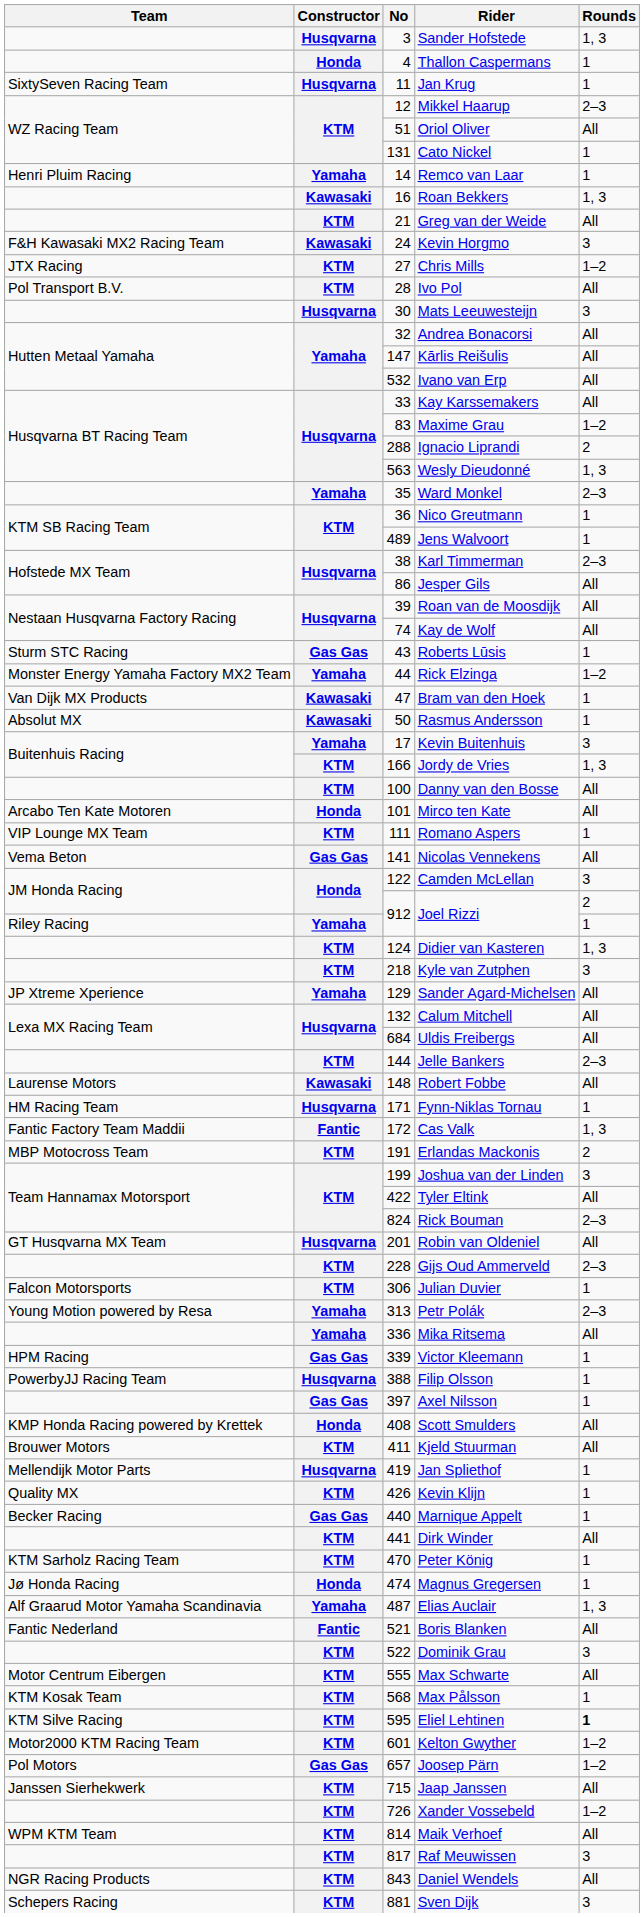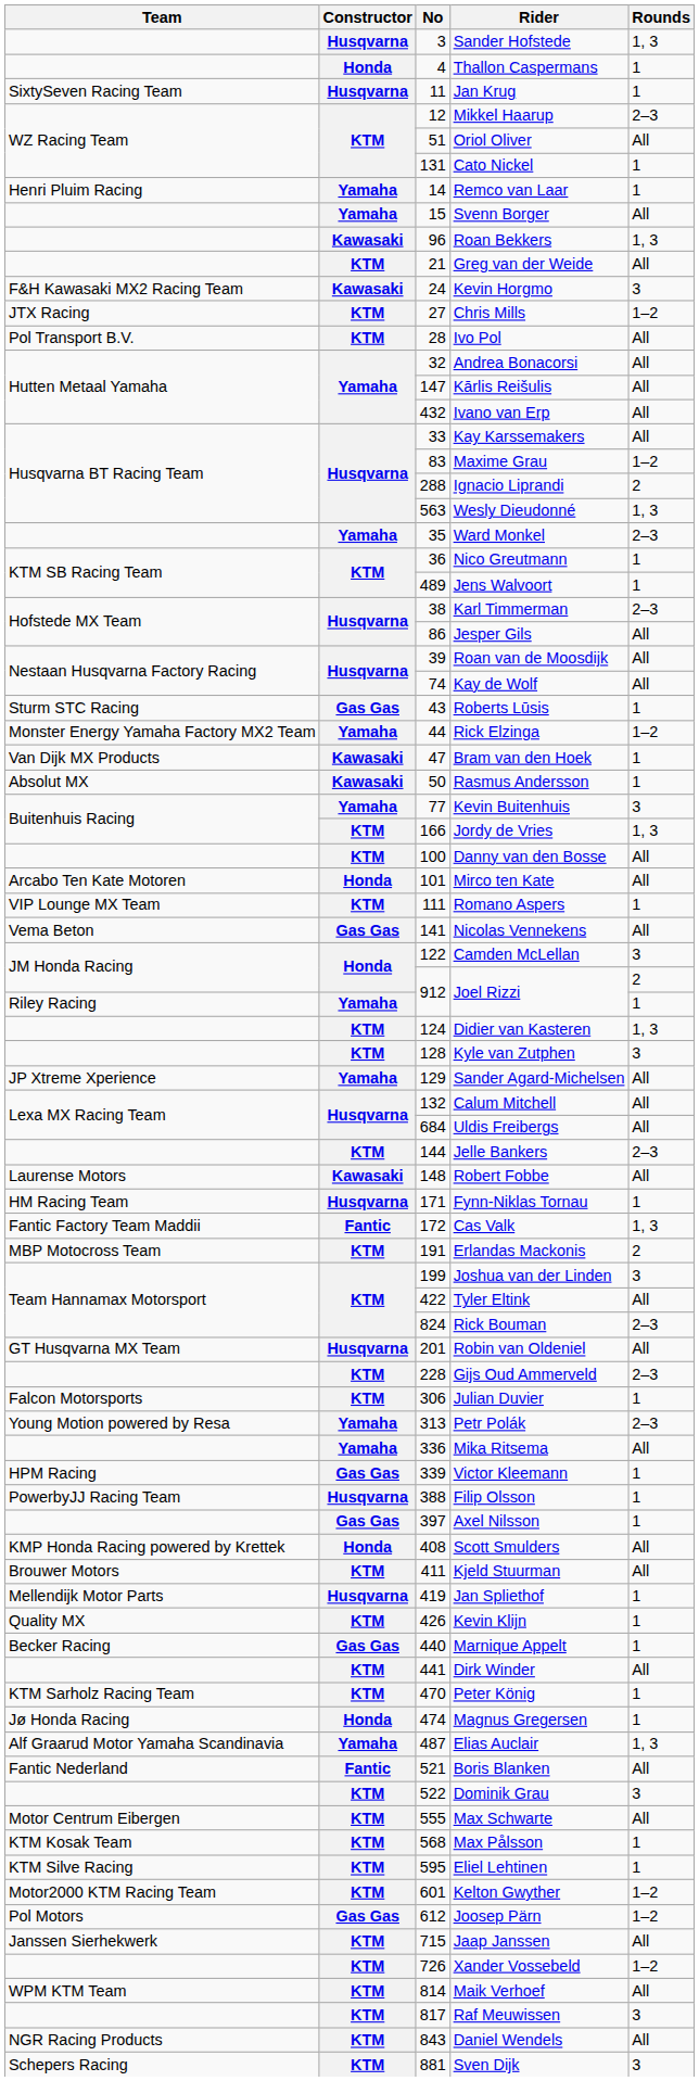 <table class="wikitable" style="font-size: 85%;">
 <tr>
 <th>Team</th>
 <th>Constructor</th>
 <th>No</th>
 <th>Rider</th>
 <th>Rounds</th>
 </tr>
 <tr>
 <td></td>
 <th><a href='#'>Husqvarna</a></th>
 <td align="right">3</td>
 <td> <a href='#'>Sander Hofstede</a></td>
 <td>1, 3</td>
 </tr>
 <tr>
 <td></td>
 <th><a href='#'>Honda</a></th>
 <td align="right">4</td>
 <td> <a href='#'>Thallon Caspermans</a></td>
 <td>1</td>
 </tr>
 <tr>
 <td>SixtySeven Racing Team</td>
 <th><a href='#'>Husqvarna</a></th>
 <td align="right">11</td>
 <td> <a href='#'>Jan Krug</a></td>
 <td>1</td>
 </tr>
 <tr>
 <td rowspan=3>WZ Racing Team</td>
 <th rowspan=3><a href='#'>KTM</a></th>
 <td align="right">12</td>
 <td> <a href='#'>Mikkel Haarup</a></td>
 <td>2–3</td>
 </tr>
 <tr>
 <td align="right">51</td>
 <td> <a href='#'>Oriol Oliver</a></td>
 <td>All</td>
 </tr>
 <tr>
 <td align="right">131</td>
 <td> <a href='#'>Cato Nickel</a></td>
 <td>1</td>
 </tr>
 <tr>
 <td>Henri Pluim Racing</td>
 <th><a href='#'>Yamaha</a></th>
 <td align="right">14</td>
 <td> <a href='#'>Remco van Laar</a></td>
 <td>1</td>
 </tr>
 <tr>
 <td></td>
+<th><a href='#'>Yamaha</a></th>
+<td align="right">15</td>
+<td> <a href='#'>Svenn Borger</a></td>
+<td>All</td>
+</tr>
+<tr>
+<td></td>
 <th><a href='#'>Kawasaki</a></th>
-<td align="right">16</td>
+<td align="right">96</td>
 <td> <a href='#'>Roan Bekkers</a></td>
 <td>1, 3</td>
 </tr>
 <tr>
 <td></td>
 <th><a href='#'>KTM</a></th>
 <td align="right">21</td>
 <td> <a href='#'>Greg van der Weide</a></td>
 <td>All</td>
 </tr>
 <tr>
 <td>F&H Kawasaki MX2 Racing Team</td>
 <th><a href='#'>Kawasaki</a></th>
 <td align="right">24</td>
 <td> <a href='#'>Kevin Horgmo</a></td>
 <td>3</td>
 </tr>
 <tr>
 <td>JTX Racing</td>
 <th><a href='#'>KTM</a></th>
 <td align="right">27</td>
 <td> <a href='#'>Chris Mills</a></td>
 <td>1–2</td>
 </tr>
 <tr>
 <td>Pol Transport B.V.</td>
 <th><a href='#'>KTM</a></th>
 <td align="right">28</td>
 <td> <a href='#'>Ivo Pol</a></td>
 <td>All</td>
 </tr>
 <tr>
-<td></td>
-<th><a href='#'>Husqvarna</a></th>
-<td align="right">30</td>
-<td> <a href='#'>Mats Leeuwesteijn</a></td>
-<td>3</td>
-</tr>
-<tr>
 <td rowspan=3>Hutten Metaal Yamaha</td>
 <th rowspan=3><a href='#'>Yamaha</a></th>
 <td align="right">32</td>
 <td> <a href='#'>Andrea Bonacorsi</a></td>
 <td>All</td>
 </tr>
 <tr>
 <td align="right">147</td>
 <td> <a href='#'>Kārlis Reišulis</a></td>
 <td>All</td>
 </tr>
 <tr>
-<td align="right">532</td>
+<td align="right">432</td>
 <td> <a href='#'>Ivano van Erp</a></td>
 <td>All</td>
 </tr>
 <tr>
 <td rowspan=4>Husqvarna BT Racing Team</td>
 <th rowspan=4><a href='#'>Husqvarna</a></th>
 <td align="right">33</td>
 <td> <a href='#'>Kay Karssemakers</a></td>
 <td>All</td>
 </tr>
 <tr>
 <td align="right">83</td>
 <td> <a href='#'>Maxime Grau</a></td>
 <td>1–2</td>
 </tr>
 <tr>
 <td align="right">288</td>
 <td> <a href='#'>Ignacio Liprandi</a></td>
 <td>2</td>
 </tr>
 <tr>
 <td align="right">563</td>
 <td> <a href='#'>Wesly Dieudonné</a></td>
 <td>1, 3</td>
 </tr>
 <tr>
 <td></td>
 <th><a href='#'>Yamaha</a></th>
 <td align="right">35</td>
 <td> <a href='#'>Ward Monkel</a></td>
 <td>2–3</td>
 </tr>
 <tr>
 <td rowspan=2>KTM SB Racing Team</td>
 <th rowspan=2><a href='#'>KTM</a></th>
 <td align="right">36</td>
 <td> <a href='#'>Nico Greutmann</a></td>
 <td>1</td>
 </tr>
 <tr>
 <td align="right">489</td>
 <td> <a href='#'>Jens Walvoort</a></td>
 <td>1</td>
 </tr>
 <tr>
 <td rowspan=2>Hofstede MX Team</td>
 <th rowspan=2><a href='#'>Husqvarna</a></th>
 <td align="right">38</td>
 <td> <a href='#'>Karl Timmerman</a></td>
 <td>2–3</td>
 </tr>
 <tr>
 <td align="right">86</td>
 <td> <a href='#'>Jesper Gils</a></td>
 <td>All</td>
 </tr>
 <tr>
 <td rowspan=2>Nestaan Husqvarna Factory Racing</td>
 <th rowspan=2><a href='#'>Husqvarna</a></th>
 <td align="right">39</td>
 <td> <a href='#'>Roan van de Moosdijk</a></td>
 <td>All</td>
 </tr>
 <tr>
 <td align="right">74</td>
 <td> <a href='#'>Kay de Wolf</a></td>
 <td>All</td>
 </tr>
 <tr>
 <td>Sturm STC Racing</td>
 <th><a href='#'>Gas Gas</a></th>
 <td align="right">43</td>
 <td> <a href='#'>Roberts Lūsis</a></td>
 <td>1</td>
 </tr>
 <tr>
 <td>Monster Energy Yamaha Factory MX2 Team</td>
 <th><a href='#'>Yamaha</a></th>
 <td align="right">44</td>
 <td> <a href='#'>Rick Elzinga</a></td>
 <td>1–2</td>
 </tr>
 <tr>
 <td>Van Dijk MX Products</td>
 <th><a href='#'>Kawasaki</a></th>
 <td align="right">47</td>
 <td> <a href='#'>Bram van den Hoek</a></td>
 <td>1</td>
 </tr>
 <tr>
 <td>Absolut MX</td>
 <th><a href='#'>Kawasaki</a></th>
 <td align="right">50</td>
 <td> <a href='#'>Rasmus Andersson</a></td>
 <td>1</td>
 </tr>
 <tr>
 <td rowspan=2>Buitenhuis Racing</td>
 <th><a href='#'>Yamaha</a></th>
-<td align="right">17</td>
+<td align="right">77</td>
 <td> <a href='#'>Kevin Buitenhuis</a></td>
 <td>3</td>
 </tr>
 <tr>
 <th><a href='#'>KTM</a></th>
 <td align="right">166</td>
 <td> <a href='#'>Jordy de Vries</a></td>
 <td>1, 3</td>
 </tr>
 <tr>
 <td></td>
 <th><a href='#'>KTM</a></th>
 <td align="right">100</td>
 <td> <a href='#'>Danny van den Bosse</a></td>
 <td>All</td>
 </tr>
 <tr>
 <td>Arcabo Ten Kate Motoren</td>
 <th><a href='#'>Honda</a></th>
 <td align="right">101</td>
 <td> <a href='#'>Mirco ten Kate</a></td>
 <td>All</td>
 </tr>
 <tr>
 <td>VIP Lounge MX Team</td>
 <th><a href='#'>KTM</a></th>
 <td align="right">111</td>
 <td> <a href='#'>Romano Aspers</a></td>
 <td>1</td>
 </tr>
 <tr>
 <td>Vema Beton</td>
 <th><a href='#'>Gas Gas</a></th>
 <td align="right">141</td>
 <td> <a href='#'>Nicolas Vennekens</a></td>
 <td>All</td>
 </tr>
 <tr>
 <td rowspan=2>JM Honda Racing</td>
 <th rowspan=2><a href='#'>Honda</a></th>
 <td align="right">122</td>
 <td> <a href='#'>Camden McLellan</a></td>
 <td>3</td>
 </tr>
 <tr>
 <td rowspan=2 align="right">912</td>
 <td rowspan=2> <a href='#'>Joel Rizzi</a></td>
 <td>2</td>
 </tr>
 <tr>
 <td>Riley Racing</td>
 <th><a href='#'>Yamaha</a></th>
 <td>1</td>
 </tr>
 <tr>
 <td></td>
 <th><a href='#'>KTM</a></th>
 <td align="right">124</td>
 <td> <a href='#'>Didier van Kasteren</a></td>
 <td>1, 3</td>
 </tr>
 <tr>
 <td></td>
 <th><a href='#'>KTM</a></th>
-<td align="right">218</td>
+<td align="right">128</td>
 <td> <a href='#'>Kyle van Zutphen</a></td>
 <td>3</td>
 </tr>
 <tr>
 <td>JP Xtreme Xperience</td>
 <th><a href='#'>Yamaha</a></th>
 <td align="right">129</td>
 <td> <a href='#'>Sander Agard-Michelsen</a></td>
 <td>All</td>
 </tr>
 <tr>
 <td rowspan=2>Lexa MX Racing Team</td>
 <th rowspan=2><a href='#'>Husqvarna</a></th>
 <td align="right">132</td>
 <td> <a href='#'>Calum Mitchell</a></td>
 <td>All</td>
 </tr>
 <tr>
 <td align="right">684</td>
 <td> <a href='#'>Uldis Freibergs</a></td>
 <td>All</td>
 </tr>
 <tr>
 <td></td>
 <th><a href='#'>KTM</a></th>
 <td align="right">144</td>
 <td> <a href='#'>Jelle Bankers</a></td>
 <td>2–3</td>
 </tr>
 <tr>
 <td>Laurense Motors</td>
 <th><a href='#'>Kawasaki</a></th>
 <td align="right">148</td>
 <td> <a href='#'>Robert Fobbe</a></td>
 <td>All</td>
 </tr>
 <tr>
 <td>HM Racing Team</td>
 <th><a href='#'>Husqvarna</a></th>
 <td align="right">171</td>
 <td> <a href='#'>Fynn-Niklas Tornau</a></td>
 <td>1</td>
 </tr>
 <tr>
 <td>Fantic Factory Team Maddii</td>
 <th><a href='#'>Fantic</a></th>
 <td align="right">172</td>
 <td> <a href='#'>Cas Valk</a></td>
 <td>1, 3</td>
 </tr>
 <tr>
 <td>MBP Motocross Team</td>
 <th><a href='#'>KTM</a></th>
 <td align="right">191</td>
 <td> <a href='#'>Erlandas Mackonis</a></td>
 <td>2</td>
 </tr>
 <tr>
 <td rowspan=3>Team Hannamax Motorsport</td>
 <th rowspan=3><a href='#'>KTM</a></th>
 <td align="right">199</td>
 <td> <a href='#'>Joshua van der Linden</a></td>
 <td>3</td>
 </tr>
 <tr>
 <td align="right">422</td>
 <td> <a href='#'>Tyler Eltink</a></td>
 <td>All</td>
 </tr>
 <tr>
 <td align="right">824</td>
 <td> <a href='#'>Rick Bouman</a></td>
 <td>2–3</td>
 </tr>
 <tr>
 <td>GT Husqvarna MX Team</td>
 <th><a href='#'>Husqvarna</a></th>
 <td align="right">201</td>
 <td> <a href='#'>Robin van Oldeniel</a></td>
 <td>All</td>
 </tr>
 <tr>
 <td></td>
 <th><a href='#'>KTM</a></th>
 <td align="right">228</td>
 <td> <a href='#'>Gijs Oud Ammerveld</a></td>
 <td>2–3</td>
 </tr>
 <tr>
 <td>Falcon Motorsports</td>
 <th><a href='#'>KTM</a></th>
 <td align="right">306</td>
 <td> <a href='#'>Julian Duvier</a></td>
 <td>1</td>
 </tr>
 <tr>
 <td>Young Motion powered by Resa</td>
 <th><a href='#'>Yamaha</a></th>
 <td align="right">313</td>
 <td> <a href='#'>Petr Polák</a></td>
 <td>2–3</td>
 </tr>
 <tr>
 <td></td>
 <th><a href='#'>Yamaha</a></th>
 <td align="right">336</td>
 <td> <a href='#'>Mika Ritsema</a></td>
 <td>All</td>
 </tr>
 <tr>
 <td>HPM Racing</td>
 <th><a href='#'>Gas Gas</a></th>
 <td align="right">339</td>
 <td> <a href='#'>Victor Kleemann</a></td>
 <td>1</td>
 </tr>
 <tr>
 <td>PowerbyJJ Racing Team</td>
 <th><a href='#'>Husqvarna</a></th>
 <td align="right">388</td>
 <td> <a href='#'>Filip Olsson</a></td>
 <td>1</td>
 </tr>
 <tr>
 <td></td>
 <th><a href='#'>Gas Gas</a></th>
 <td align="right">397</td>
 <td> <a href='#'>Axel Nilsson</a></td>
 <td>1</td>
 </tr>
 <tr>
 <td>KMP Honda Racing powered by Krettek</td>
 <th><a href='#'>Honda</a></th>
 <td align="right">408</td>
 <td> <a href='#'>Scott Smulders</a></td>
 <td>All</td>
 </tr>
 <tr>
 <td>Brouwer Motors</td>
 <th><a href='#'>KTM</a></th>
 <td align="right">411</td>
 <td> <a href='#'>Kjeld Stuurman</a></td>
 <td>All</td>
 </tr>
 <tr>
 <td>Mellendijk Motor Parts</td>
 <th><a href='#'>Husqvarna</a></th>
 <td align="right">419</td>
 <td> <a href='#'>Jan Spliethof</a></td>
 <td>1</td>
 </tr>
 <tr>
 <td>Quality MX</td>
 <th><a href='#'>KTM</a></th>
 <td align="right">426</td>
 <td> <a href='#'>Kevin Klijn</a></td>
 <td>1</td>
 </tr>
 <tr>
 <td>Becker Racing</td>
 <th><a href='#'>Gas Gas</a></th>
 <td align="right">440</td>
 <td> <a href='#'>Marnique Appelt</a></td>
 <td>1</td>
 </tr>
 <tr>
 <td></td>
 <th><a href='#'>KTM</a></th>
 <td align="right">441</td>
 <td> <a href='#'>Dirk Winder</a></td>
 <td>All</td>
 </tr>
 <tr>
 <td>KTM Sarholz Racing Team</td>
 <th><a href='#'>KTM</a></th>
 <td align="right">470</td>
 <td> <a href='#'>Peter König</a></td>
 <td>1</td>
 </tr>
 <tr>
 <td>Jø Honda Racing</td>
 <th><a href='#'>Honda</a></th>
 <td align="right">474</td>
 <td> <a href='#'>Magnus Gregersen</a></td>
 <td>1</td>
 </tr>
 <tr>
 <td>Alf Graarud Motor Yamaha Scandinavia</td>
 <th><a href='#'>Yamaha</a></th>
 <td align="right">487</td>
 <td> <a href='#'>Elias Auclair</a></td>
 <td>1, 3</td>
 </tr>
 <tr>
 <td>Fantic Nederland</td>
 <th><a href='#'>Fantic</a></th>
 <td align="right">521</td>
 <td> <a href='#'>Boris Blanken</a></td>
 <td>All</td>
 </tr>
 <tr>
 <td></td>
 <th><a href='#'>KTM</a></th>
 <td align="right">522</td>
 <td> <a href='#'>Dominik Grau</a></td>
 <td>3</td>
 </tr>
 <tr>
 <td>Motor Centrum Eibergen</td>
 <th><a href='#'>KTM</a></th>
 <td align="right">555</td>
 <td> <a href='#'>Max Schwarte</a></td>
 <td>All</td>
 </tr>
 <tr>
 <td>KTM Kosak Team</td>
 <th><a href='#'>KTM</a></th>
 <td align="right">568</td>
 <td> <a href='#'>Max Pålsson</a></td>
 <td>1</td>
 </tr>
 <tr>
 <td>KTM Silve Racing</td>
 <th><a href='#'>KTM</a></th>
 <td align="right">595</td>
 <td> <a href='#'>Eliel Lehtinen</a></td>
-<td><strong>1</strong></td>
+<td>1</td>
 </tr>
 <tr>
 <td>Motor2000 KTM Racing Team</td>
 <th><a href='#'>KTM</a></th>
 <td align="right">601</td>
 <td> <a href='#'>Kelton Gwyther</a></td>
 <td>1–2</td>
 </tr>
 <tr>
 <td>Pol Motors</td>
 <th><a href='#'>Gas Gas</a></th>
-<td align="right">657</td>
+<td align="right">612</td>
 <td> <a href='#'>Joosep Pärn</a></td>
 <td>1–2</td>
 </tr>
 <tr>
 <td>Janssen Sierhekwerk</td>
 <th><a href='#'>KTM</a></th>
 <td align="right">715</td>
 <td> <a href='#'>Jaap Janssen</a></td>
 <td>All</td>
 </tr>
 <tr>
 <td></td>
 <th><a href='#'>KTM</a></th>
 <td align="right">726</td>
 <td> <a href='#'>Xander Vossebeld</a></td>
 <td>1–2</td>
 </tr>
 <tr>
 <td>WPM KTM Team</td>
 <th><a href='#'>KTM</a></th>
 <td align="right">814</td>
 <td> <a href='#'>Maik Verhoef</a></td>
 <td>All</td>
 </tr>
 <tr>
 <td></td>
 <th><a href='#'>KTM</a></th>
 <td align="right">817</td>
 <td> <a href='#'>Raf Meuwissen</a></td>
 <td>3</td>
 </tr>
 <tr>
 <td>NGR Racing Products</td>
 <th><a href='#'>KTM</a></th>
 <td align="right">843</td>
 <td> <a href='#'>Daniel Wendels</a></td>
 <td>All</td>
 </tr>
 <tr>
 <td>Schepers Racing</td>
 <th><a href='#'>KTM</a></th>
 <td align="right">881</td>
 <td> <a href='#'>Sven Dijk</a></td>
 <td>3</td>
 </tr>
 <tr>
 </tr>
 </table>
